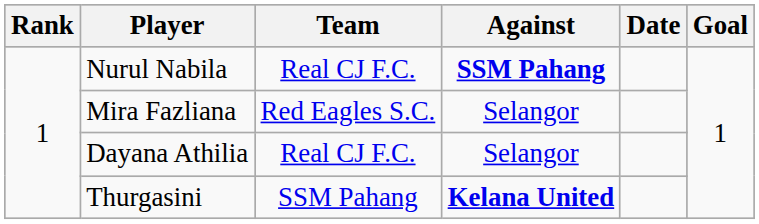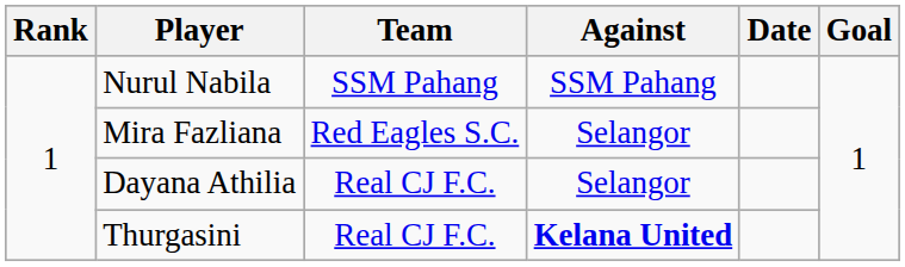 <table class="wikitable" style="text-align:center">
 <tr>
 <th>Rank</th>
 <th>Player</th>
 <th>Team</th>
 <th>Against</th>
 <th>Date</th>
 <th>Goal</th>
 </tr>
 <tr>
 <td rowspan="4" style="text-align:center">1</td>
 <td align="left">Nurul Nabila</td>
-<td><a href='#'>Real CJ F.C.</a></td>
-<td><strong><a href='#'>SSM Pahang</a></strong></td>
+<td><a href='#'>SSM Pahang</a></td>
+<td><a href='#'>SSM Pahang</a></td>
 <td></td>
 <td rowspan="4" style="text-align:center">1</td>
 </tr>
 <tr>
 <td align="left">Mira Fazliana</td>
 <td><a href='#'>Red Eagles S.C.</a></td>
 <td><a href='#'>Selangor</a></td>
 <td></td>
 </tr>
 <tr>
 <td align="left">Dayana Athilia</td>
 <td><a href='#'>Real CJ F.C.</a></td>
 <td><a href='#'>Selangor</a></td>
 <td></td>
 </tr>
 <tr>
 <td align="left">Thurgasini</td>
-<td><a href='#'>SSM Pahang</a></td>
+<td><a href='#'>Real CJ F.C.</a></td>
 <td><strong><a href='#'>Kelana United</a></strong></td>
 <td></td>
 </tr>
 </table>
